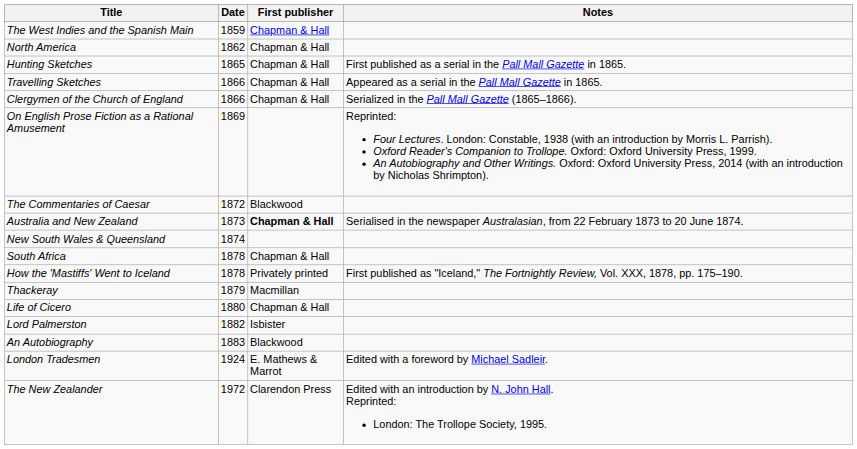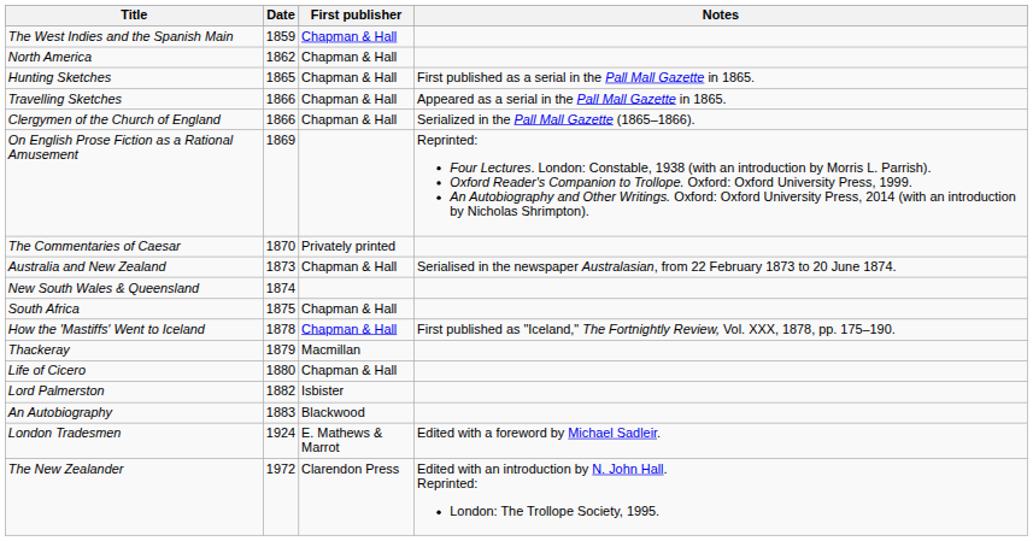 <table class="wikitable" align="center" cellpadding="7" style="clear:both;">
 <tr align="center" bgcolor="#696969">
 <th><div>Title</div></th>
 <th><div>Date</div></th>
 <th><div>First publisher</div></th>
 <th><div>Notes</div></th>
 </tr>
 <tr valign="top">
 <td><em>The West Indies and the Spanish Main</em></td>
 <td>1859</td>
 <td><a href='#'>Chapman & Hall</a></td>
 <td></td>
 </tr>
 <tr valign="top">
 <td><em>North America</em></td>
 <td>1862</td>
 <td>Chapman & Hall</td>
 <td></td>
 </tr>
 <tr valign="top">
 <td><em>Hunting Sketches</em></td>
 <td>1865</td>
 <td>Chapman & Hall</td>
 <td>First published as a serial in the <em><a href='#'>Pall Mall Gazette</a></em> in 1865.</td>
 </tr>
 <tr valign="top">
 <td><em>Travelling Sketches</em></td>
 <td>1866</td>
 <td>Chapman & Hall</td>
 <td>Appeared as a serial in the <em><a href='#'>Pall Mall Gazette</a></em> in 1865.</td>
 </tr>
 <tr valign="top">
 <td><em>Clergymen of the Church of England</em></td>
 <td>1866</td>
 <td>Chapman & Hall</td>
 <td>Serialized in the <em><a href='#'>Pall Mall Gazette</a></em> (1865–1866).</td>
 </tr>
 <tr valign="top">
 <td><em>On English Prose Fiction as a Rational Amusement</em></td>
 <td>1869</td>
 <td></td>
 <td>Reprinted:<br><ul><li><em>Four Lectures</em>. London: Constable, 1938 (with an introduction by Morris L. Parrish).</li><li><em>Oxford Reader's Companion to Trollope.</em> Oxford: Oxford University Press, 1999.</li><li><em>An Autobiography and Other Writings.</em> Oxford: Oxford University Press, 2014 (with an introduction by Nicholas Shrimpton).</li></ul></td>
 </tr>
 <tr valign="top">
 <td><em>The Commentaries of Caesar</em></td>
-<td>1872</td>
-<td>Blackwood</td>
+<td>1870</td>
+<td>Privately printed</td>
 <td></td>
 </tr>
 <tr valign="top">
 <td><em>Australia and New Zealand</em></td>
 <td>1873</td>
-<td><strong>Chapman & Hall</strong></td>
+<td>Chapman & Hall</td>
 <td>Serialised in the newspaper <em>Australasian</em>, from 22 February 1873 to 20 June 1874.</td>
 </tr>
 <tr valign="top">
 <td><em>New South Wales & Queensland</em></td>
 <td>1874</td>
 <td></td>
 <td></td>
 </tr>
 <tr valign="top">
 <td><em>South Africa</em></td>
-<td>1878</td>
+<td>1875</td>
 <td>Chapman & Hall</td>
 <td></td>
 </tr>
 <tr valign="top">
 <td><em>How the 'Mastiffs' Went to Iceland</em></td>
 <td>1878</td>
-<td>Privately printed</td>
+<td><a href='#'>Chapman & Hall</a></td>
 <td>First published as "Iceland," <em>The Fortnightly Review,</em> Vol. XXX, 1878, pp. 175–190.</td>
 </tr>
 <tr valign="top">
 <td><em>Thackeray</em></td>
 <td>1879</td>
 <td>Macmillan</td>
 <td></td>
 </tr>
 <tr valign="top">
 <td><em>Life of Cicero</em></td>
 <td>1880</td>
 <td>Chapman & Hall</td>
 <td></td>
 </tr>
 <tr valign="top">
 <td><em>Lord Palmerston</em></td>
 <td>1882</td>
 <td>Isbister</td>
 <td></td>
 </tr>
 <tr valign="top">
 <td><em>An Autobiography</em></td>
 <td>1883</td>
 <td>Blackwood</td>
 <td></td>
 </tr>
 <tr valign="top">
 <td><em>London Tradesmen</em></td>
 <td>1924</td>
 <td>E. Mathews & Marrot</td>
 <td>Edited with a foreword by <a href='#'>Michael Sadleir</a>.</td>
 </tr>
 <tr valign="top">
 <td><em>The New Zealander</em></td>
 <td>1972</td>
 <td>Clarendon Press</td>
 <td>Edited with an introduction by <a href='#'>N. John Hall</a>.<br>Reprinted:<ul><li>London: The Trollope Society, 1995.</li></ul></td>
 </tr>
 </table>
